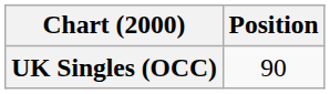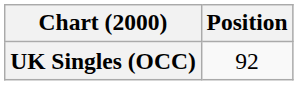 <table class="wikitable plainrowheaders" style="text-align:center">
 <tr>
 <th>Chart (2000)</th>
 <th>Position</th>
 </tr>
 <tr>
 <th scope="row">UK Singles (OCC)</th>
-<td>90</td>
+<td>92</td>
 </tr>
 </table>
